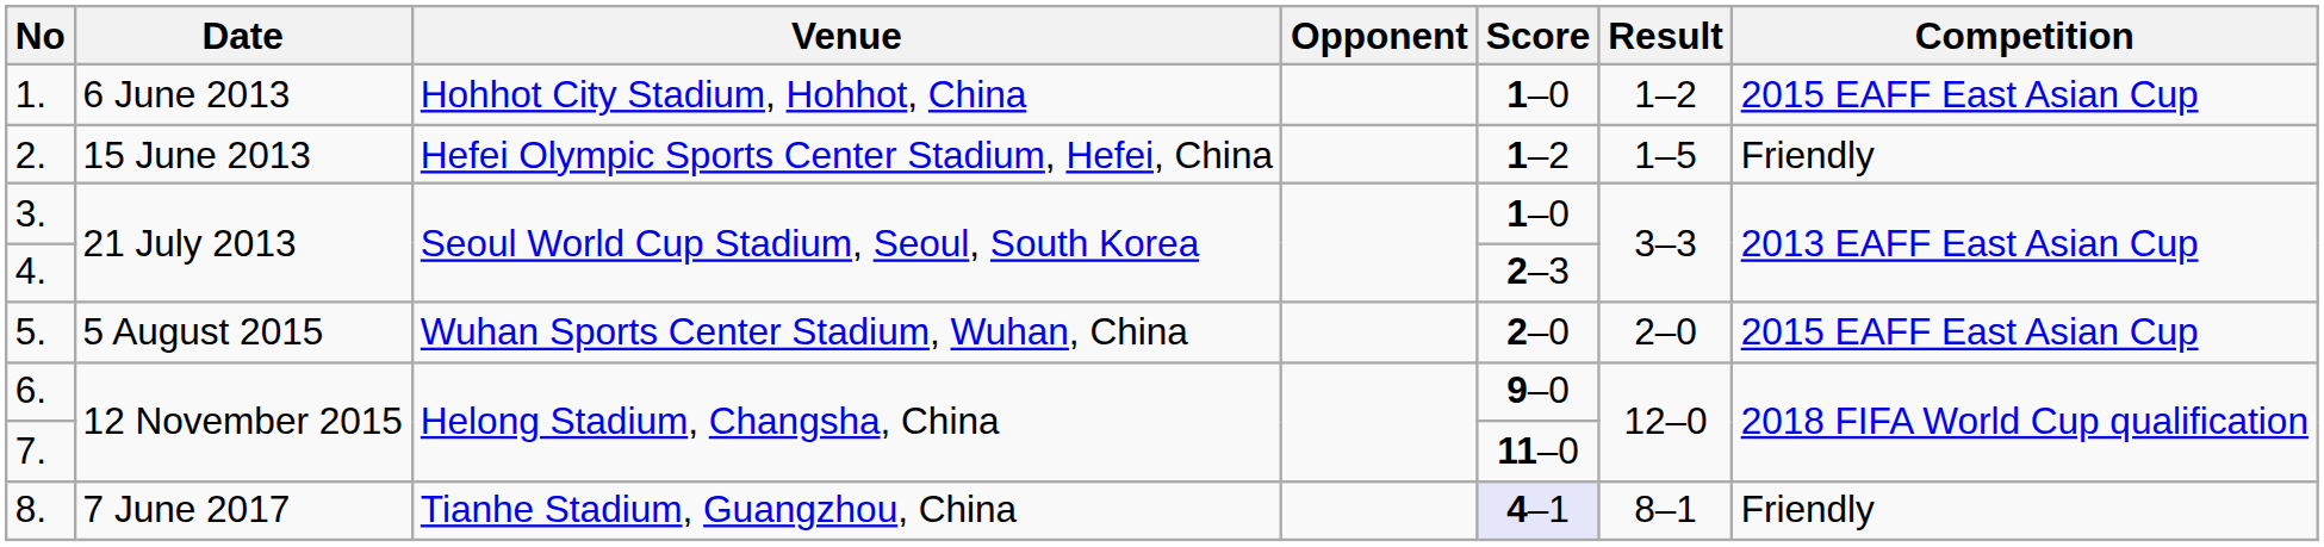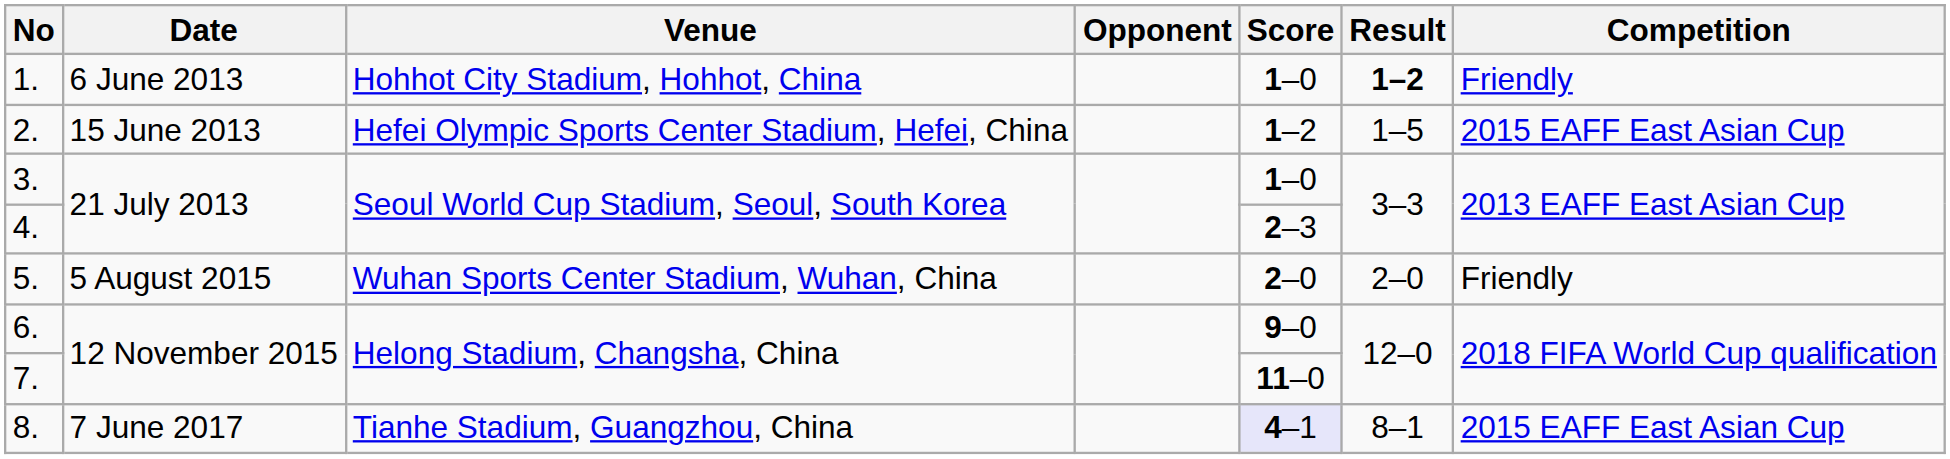 <table class="wikitable" style="font-size:85%;">
 <tr>
 <th>No</th>
 <th>Date</th>
 <th>Venue</th>
 <th>Opponent</th>
 <th>Score</th>
 <th>Result</th>
 <th>Competition</th>
 </tr>
 <tr>
 <td>1.</td>
 <td>6 June 2013</td>
 <td><a href='#'>Hohhot City Stadium</a>, <a href='#'>Hohhot</a>, <a href='#'>China</a></td>
 <td></td>
 <td align=center><strong>1</strong>–0</td>
-<td align=center>1–2</td>
-<td><a href='#'>2015 EAFF East Asian Cup</a></td>
+<td align=center><strong>1–2</strong></td>
+<td><a href='#'>Friendly</a></td>
 </tr>
 <tr>
 <td>2.</td>
 <td>15 June 2013</td>
 <td><a href='#'>Hefei Olympic Sports Center Stadium</a>, <a href='#'>Hefei</a>, China</td>
 <td></td>
 <td align=center><strong>1</strong>–2</td>
 <td align=center>1–5</td>
-<td>Friendly</td>
+<td><a href='#'>2015 EAFF East Asian Cup</a></td>
 </tr>
 <tr>
 <td>3.</td>
 <td rowspan="2">21 July 2013</td>
 <td rowspan="2"><a href='#'>Seoul World Cup Stadium</a>, <a href='#'>Seoul</a>, <a href='#'>South Korea</a></td>
 <td rowspan="2"></td>
 <td align=center><strong>1</strong>–0</td>
 <td rowspan="2" align=center>3–3</td>
 <td rowspan="2"><a href='#'>2013 EAFF East Asian Cup</a></td>
 </tr>
 <tr>
 <td>4.</td>
 <td align=center><strong>2</strong>–3</td>
 </tr>
 <tr>
 <td>5.</td>
 <td>5 August 2015</td>
 <td><a href='#'>Wuhan Sports Center Stadium</a>, <a href='#'>Wuhan</a>, China</td>
 <td></td>
 <td align=center><strong>2</strong>–0</td>
 <td align=center>2–0</td>
-<td><a href='#'>2015 EAFF East Asian Cup</a></td>
+<td>Friendly</td>
 </tr>
 <tr>
 <td>6.</td>
 <td rowspan=2>12 November 2015</td>
 <td rowspan=2><a href='#'>Helong Stadium</a>, <a href='#'>Changsha</a>, China</td>
 <td rowspan=2></td>
 <td align=center><strong>9</strong>–0</td>
 <td rowspan=2 align=center>12–0</td>
 <td rowspan=2><a href='#'>2018 FIFA World Cup qualification</a></td>
 </tr>
 <tr>
 <td>7.</td>
 <td align=center><strong>11</strong>–0</td>
 </tr>
 <tr>
 <td>8.</td>
 <td>7 June 2017</td>
 <td><a href='#'>Tianhe Stadium</a>, <a href='#'>Guangzhou</a>, China</td>
 <td></td>
 <td align=center style="background: lavender;"><strong>4</strong>–1</td>
 <td align=center>8–1</td>
-<td>Friendly</td>
+<td><a href='#'>2015 EAFF East Asian Cup</a></td>
 </tr>
 </table>
